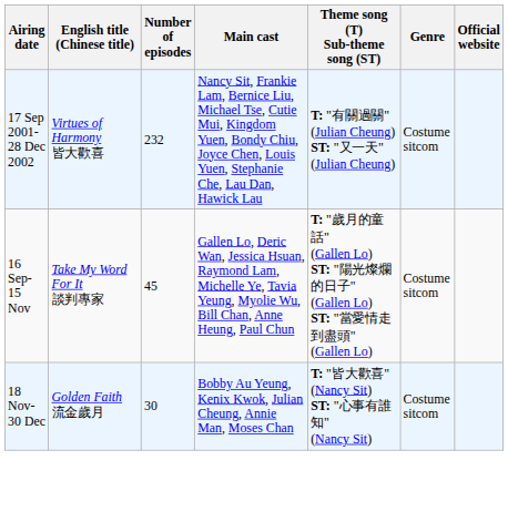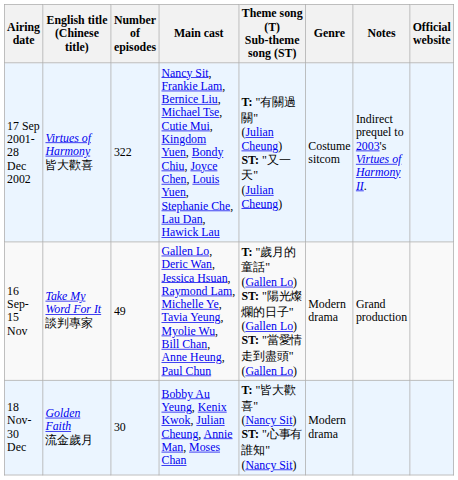 <table class="wikitable">
 <tr>
 <th align=center width=8% bgcolor="silver">Airing<br>date</th>
 <th align=center width=18% bgcolor="silver">English title <br> (Chinese title)</th>
 <th align=center width=5% bgcolor="silver">Number of episodes</th>
 <th align=center width=22% bgcolor="silver">Main cast</th>
 <th align=center width=18% bgcolor="silver">Theme song (T) <br>Sub-theme song (ST)</th>
 <th align=center width=10% bgcolor="silver">Genre</th>
+<th align=center width=10% bgcolor="silver">Notes</th>
 <th align=center width=1% bgcolor="silver">Official website</th>
 </tr>
 <tr ---- bgcolor="ebf5ff">
 <td>17 Sep 2001-<br> 28 Dec 2002</td>
 <td><em><a href='#'>Virtues of Harmony</a></em> <br> 皆大歡喜</td>
-<td>232</td>
+<td>322</td>
 <td><a href='#'>Nancy Sit</a>, <a href='#'>Frankie Lam</a>, <a href='#'>Bernice Liu</a>, <a href='#'>Michael Tse</a>, <a href='#'>Cutie Mui</a>, <a href='#'>Kingdom Yuen</a>, <a href='#'>Bondy Chiu</a>, <a href='#'>Joyce Chen</a>, <a href='#'>Louis Yuen</a>, <a href='#'>Stephanie Che</a>, <a href='#'>Lau Dan</a>, <a href='#'>Hawick Lau</a></td>
 <td><strong>T:</strong> "有關過關" <br> (<a href='#'>Julian Cheung</a>) <br> <strong>ST:</strong> "又一天" <br> (<a href='#'>Julian Cheung</a>)</td>
 <td>Costume sitcom</td>
+<td>Indirect prequel to <a href='#'>2003</a>'s <em><a href='#'>Virtues of Harmony II</a></em>.</td>
 <td></td>
 </tr>
 <tr>
 <td>16 Sep-<br> 15 Nov</td>
 <td><em><a href='#'>Take My Word For It</a></em> <br>  談判專家</td>
-<td>45</td>
+<td>49</td>
 <td><a href='#'>Gallen Lo</a>, <a href='#'>Deric Wan</a>, <a href='#'>Jessica Hsuan</a>, <a href='#'>Raymond Lam</a>, <a href='#'>Michelle Ye</a>, <a href='#'>Tavia Yeung</a>, <a href='#'>Myolie Wu</a>, <a href='#'>Bill Chan</a>, <a href='#'>Anne Heung</a>, <a href='#'>Paul Chun</a></td>
 <td><strong>T:</strong> "歲月的童話" <br> (<a href='#'>Gallen Lo</a>) <br> <strong>ST:</strong> "陽光燦爛的日子" <br> (<a href='#'>Gallen Lo</a>) <br> <strong>ST:</strong> "當愛情走到盡頭" <br> (<a href='#'>Gallen Lo</a>)</td>
-<td>Costume sitcom</td>
+<td>Modern drama</td>
+<td>Grand production</td>
 <td></td>
 </tr>
 <tr ---- bgcolor="#ebf5ff">
 <td>18 Nov-<br> 30 Dec</td>
 <td><em><a href='#'>Golden Faith</a></em> <br> 流金歲月</td>
 <td>30</td>
 <td><a href='#'>Bobby Au Yeung</a>, <a href='#'>Kenix Kwok</a>, <a href='#'>Julian Cheung</a>, <a href='#'>Annie Man</a>, <a href='#'>Moses Chan</a></td>
 <td><strong>T:</strong> "皆大歡喜" <br>(<a href='#'>Nancy Sit</a>) <br> <strong>ST:</strong> "心事有誰知"<br>(<a href='#'>Nancy Sit</a>)</td>
-<td>Costume sitcom</td>
+<td>Modern drama</td>
+<td></td>
 <td></td>
 </tr>
 </table>
